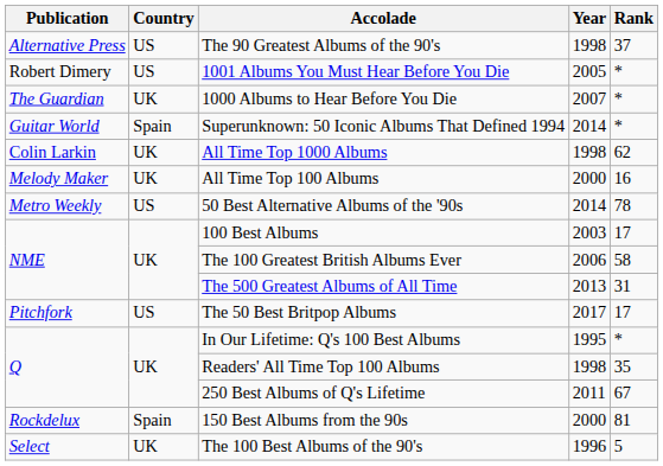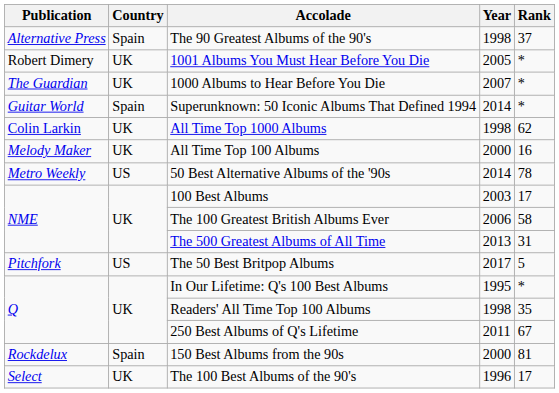 <table class="wikitable">
 <tr>
 <th>Publication</th>
 <th>Country</th>
 <th>Accolade</th>
 <th>Year</th>
 <th>Rank</th>
 </tr>
 <tr>
 <td><em><a href='#'>Alternative Press</a></em></td>
-<td>US</td>
+<td>Spain</td>
 <td>The 90 Greatest Albums of the 90's</td>
 <td>1998</td>
 <td align="centre">37</td>
 </tr>
 <tr>
 <td>Robert Dimery</td>
-<td>US</td>
+<td>UK</td>
 <td><a href='#'>1001 Albums You Must Hear Before You Die</a></td>
 <td>2005</td>
 <td align="centre">*</td>
 </tr>
 <tr>
 <td><em><a href='#'>The Guardian</a></em></td>
 <td>UK</td>
 <td>1000 Albums to Hear Before You Die</td>
 <td>2007</td>
 <td align="centre">*</td>
 </tr>
 <tr>
 <td><em><a href='#'>Guitar World</a></em></td>
 <td>Spain</td>
 <td>Superunknown: 50 Iconic Albums That Defined 1994</td>
 <td>2014</td>
 <td align="centre">*</td>
 </tr>
 <tr>
 <td><a href='#'>Colin Larkin</a></td>
 <td>UK</td>
 <td><a href='#'>All Time Top 1000 Albums</a></td>
 <td>1998</td>
 <td align="centre">62</td>
 </tr>
 <tr>
 <td><em><a href='#'>Melody Maker</a></em></td>
 <td>UK</td>
 <td>All Time Top 100 Albums</td>
 <td>2000</td>
 <td align="centre">16</td>
 </tr>
 <tr>
 <td><em><a href='#'>Metro Weekly</a></em></td>
 <td>US</td>
 <td>50 Best Alternative Albums of the '90s</td>
 <td>2014</td>
 <td align="centre">78</td>
 </tr>
 <tr>
 <td rowspan=3><em><a href='#'>NME</a></em></td>
 <td rowspan=3>UK</td>
 <td>100 Best Albums</td>
 <td>2003</td>
 <td align="centre">17</td>
 </tr>
 <tr>
 <td>The 100 Greatest British Albums Ever</td>
 <td>2006</td>
 <td align="centre">58</td>
 </tr>
 <tr>
 <td><a href='#'>The 500 Greatest Albums of All Time</a></td>
 <td>2013</td>
 <td align="centre">31</td>
 </tr>
 <tr>
 <td><em><a href='#'>Pitchfork</a></em></td>
 <td>US</td>
 <td>The 50 Best Britpop Albums</td>
 <td>2017</td>
-<td align="centre">17</td>
+<td align="centre">5</td>
 </tr>
 <tr>
 <td rowspan=3><em><a href='#'>Q</a></em></td>
 <td rowspan=3>UK</td>
 <td>In Our Lifetime: Q's 100 Best Albums</td>
 <td>1995</td>
 <td align="centre">*</td>
 </tr>
 <tr>
 <td>Readers' All Time Top 100 Albums</td>
 <td>1998</td>
 <td align="centre">35</td>
 </tr>
 <tr>
 <td>250 Best Albums of Q's Lifetime</td>
 <td>2011</td>
 <td align="centre">67</td>
 </tr>
 <tr>
 <td><em><a href='#'>Rockdelux</a></em></td>
 <td>Spain</td>
 <td>150 Best Albums from the 90s</td>
 <td>2000</td>
 <td align="centre">81</td>
 </tr>
 <tr>
 <td><em><a href='#'>Select</a></em></td>
 <td>UK</td>
 <td>The 100 Best Albums of the 90's</td>
 <td>1996</td>
-<td align="centre">5</td>
+<td align="centre">17</td>
 </tr>
 </table>
